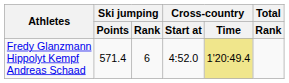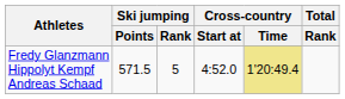 <table class="wikitable" border="1" style="font-size:90%">
 <tr>
 <th rowspan="2">Athletes</th>
 <th colspan="2">Ski jumping</th>
 <th colspan="2">Cross-country</th>
 <th>Total</th>
 </tr>
 <tr>
 <th>Points</th>
 <th>Rank</th>
 <th>Start at</th>
 <th>Time</th>
 <th>Rank</th>
 </tr>
 <tr>
 <td><a href='#'>Fredy Glanzmann</a><br><a href='#'>Hippolyt Kempf</a><br><a href='#'>Andreas Schaad</a></td>
-<td align=center>571.4</td>
-<td align=center>6</td>
+<td align=center>571.5</td>
+<td align=center>5</td>
 <td align=center>4:52.0</td>
 <td align=center style="background: khaki;">1'20:49.4</td>
 <td align=center></td>
 </tr>
 </table>
